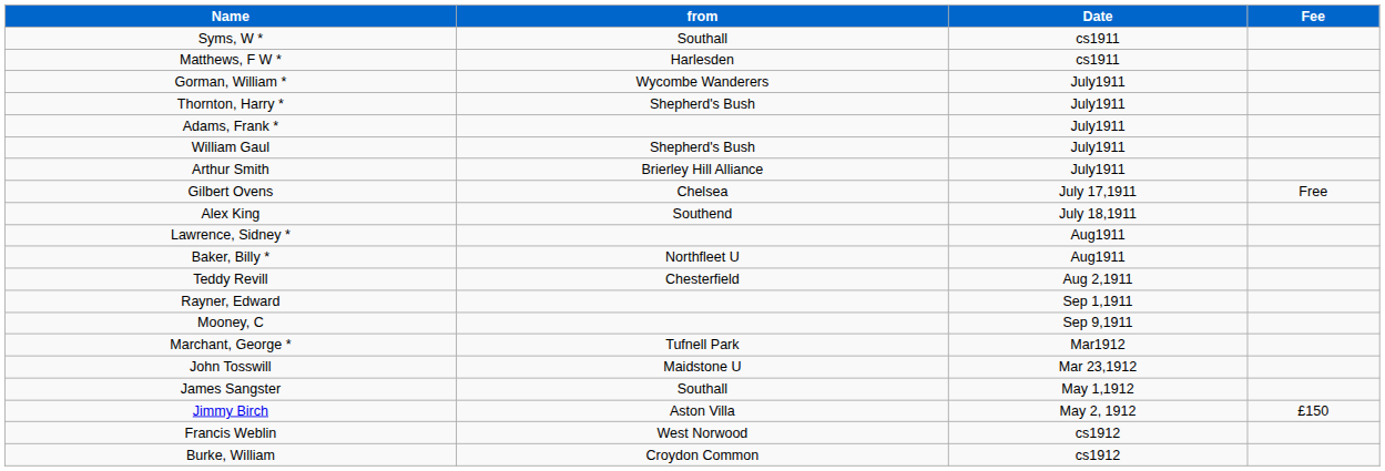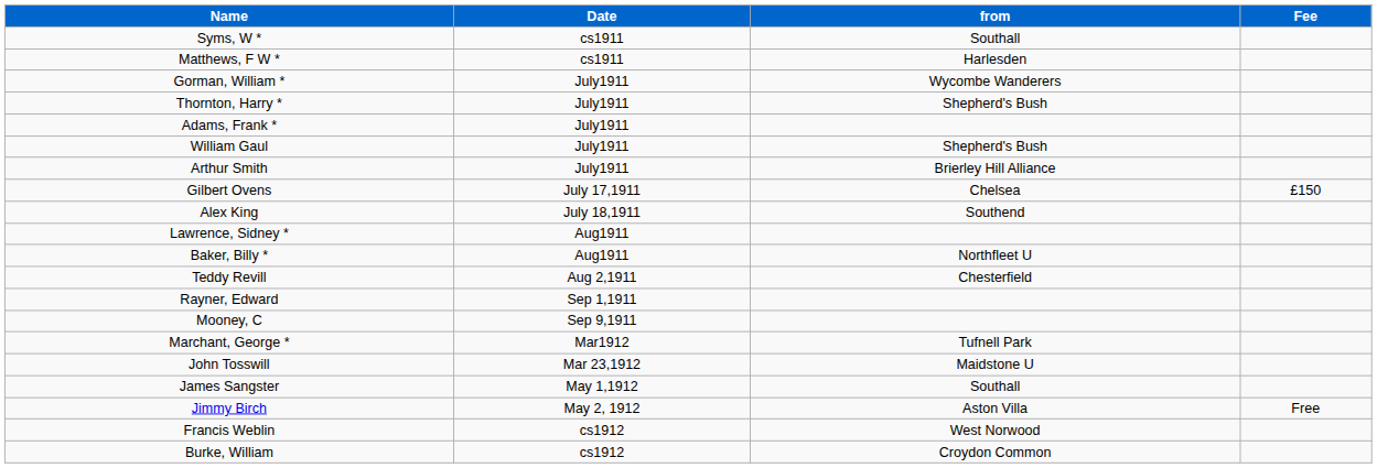 <table class="wikitable" style="text-align:center; font-size:90%; width:90%;">
 <tr>
 <th style="background:#0066CC; color:#FFFFFF; text-align:center;"><strong>Name</strong></th>
+<th style="background:#0066CC; color:#FFFFFF; text-align:center;">Date</th>
 <th style="background:#0066CC; color:#FFFFFF; text-align:center;">from</th>
-<th style="background:#0066CC; color:#FFFFFF; text-align:center;">Date</th>
 <th style="background:#0066CC; color:#FFFFFF; text-align:center;">Fee</th>
 </tr>
 <tr>
 <td>Syms, W *</td>
+<td>cs1911</td>
 <td>Southall</td>
-<td>cs1911</td>
 <td></td>
 </tr>
 <tr>
 <td>Matthews, F W *</td>
+<td>cs1911</td>
 <td>Harlesden</td>
-<td>cs1911</td>
 <td></td>
 </tr>
 <tr>
 <td>Gorman, William *</td>
+<td>July1911</td>
 <td>Wycombe Wanderers</td>
-<td>July1911</td>
 <td></td>
 </tr>
 <tr>
 <td>Thornton, Harry *</td>
+<td>July1911</td>
 <td>Shepherd's Bush</td>
-<td>July1911</td>
 <td></td>
 </tr>
 <tr>
 <td>Adams, Frank *</td>
+<td>July1911</td>
 <td></td>
-<td>July1911</td>
 <td></td>
 </tr>
 <tr>
 <td>William Gaul</td>
+<td>July1911</td>
 <td>Shepherd's Bush</td>
-<td>July1911</td>
 <td></td>
 </tr>
 <tr>
 <td>Arthur Smith</td>
+<td>July1911</td>
 <td>Brierley Hill Alliance</td>
-<td>July1911</td>
 <td></td>
 </tr>
 <tr>
 <td>Gilbert Ovens</td>
+<td>July 17,1911</td>
 <td>Chelsea</td>
-<td>July 17,1911</td>
-<td>Free</td>
+<td>£150</td>
 </tr>
 <tr>
 <td>Alex King</td>
+<td>July 18,1911</td>
 <td>Southend</td>
-<td>July 18,1911</td>
 <td></td>
 </tr>
 <tr>
 <td>Lawrence, Sidney *</td>
+<td>Aug1911</td>
 <td></td>
-<td>Aug1911</td>
 <td></td>
 </tr>
 <tr>
 <td>Baker, Billy *</td>
+<td>Aug1911</td>
 <td>Northfleet U</td>
-<td>Aug1911</td>
 <td></td>
 </tr>
 <tr>
 <td>Teddy Revill</td>
+<td>Aug 2,1911</td>
 <td>Chesterfield</td>
-<td>Aug 2,1911</td>
 <td></td>
 </tr>
 <tr>
 <td>Rayner, Edward</td>
+<td>Sep 1,1911</td>
 <td></td>
-<td>Sep 1,1911</td>
 <td></td>
 </tr>
 <tr>
 <td>Mooney, C</td>
+<td>Sep 9,1911</td>
 <td></td>
-<td>Sep 9,1911</td>
 <td></td>
 </tr>
 <tr>
 <td>Marchant, George *</td>
+<td>Mar1912</td>
 <td>Tufnell Park</td>
-<td>Mar1912</td>
 <td></td>
 </tr>
 <tr>
 <td>John Tosswill</td>
+<td>Mar 23,1912</td>
 <td>Maidstone U</td>
-<td>Mar 23,1912</td>
 <td></td>
 </tr>
 <tr>
 <td>James Sangster</td>
+<td>May 1,1912</td>
 <td>Southall</td>
-<td>May 1,1912</td>
 <td></td>
 </tr>
 <tr>
 <td><a href='#'>Jimmy Birch</a></td>
+<td>May 2, 1912</td>
 <td>Aston Villa</td>
-<td>May 2, 1912</td>
-<td>£150</td>
+<td>Free</td>
 </tr>
 <tr>
 <td>Francis Weblin</td>
+<td>cs1912</td>
 <td>West Norwood</td>
-<td>cs1912</td>
 <td></td>
 </tr>
 <tr>
 <td>Burke, William</td>
+<td>cs1912</td>
 <td>Croydon Common</td>
-<td>cs1912</td>
 <td></td>
 </tr>
 </table>
